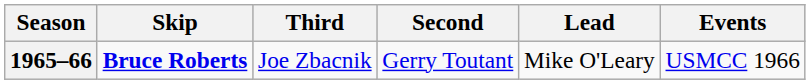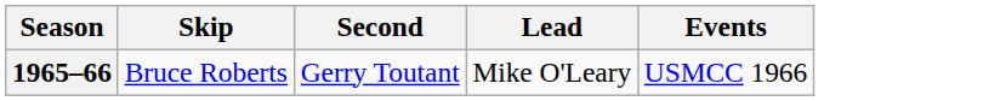 <table class="wikitable">
 <tr>
 <th scope="col">Season</th>
 <th scope="col">Skip</th>
-<th scope="col">Third</th>
 <th scope="col">Second</th>
 <th scope="col">Lead</th>
 <th scope="col">Events</th>
 </tr>
 <tr>
 <th scope="row">1965–66</th>
-<td><strong><a href='#'>Bruce Roberts</a></strong></td>
-<td><a href='#'>Joe Zbacnik</a></td>
+<td><a href='#'>Bruce Roberts</a></td>
 <td><a href='#'>Gerry Toutant</a></td>
 <td>Mike O'Leary</td>
 <td><a href='#'>USMCC</a> 1966 <br> </td>
 </tr>
 </table>
